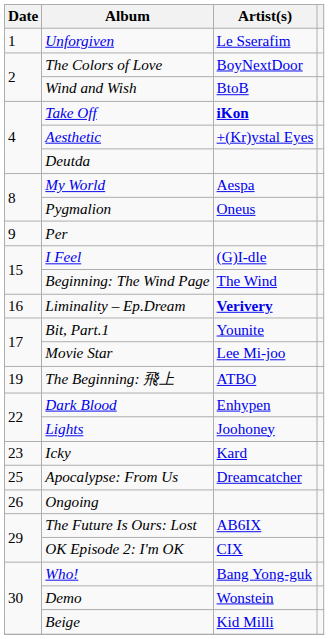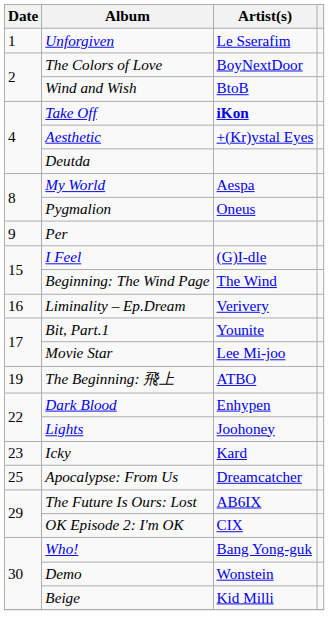 <table class="wikitable">
 <tr>
 <th>Date</th>
 <th>Album</th>
 <th>Artist(s)</th>
 <th></th>
 </tr>
 <tr>
 <td>1</td>
 <td><em><a href='#'>Unforgiven</a></em></td>
 <td><a href='#'>Le Sserafim</a></td>
 <td></td>
 </tr>
 <tr>
 <td rowspan="2">2</td>
 <td><em>The Colors of Love</em></td>
 <td><a href='#'>BoyNextDoor</a></td>
 <td></td>
 </tr>
 <tr>
 <td><em>Wind and Wish</em></td>
 <td><a href='#'>BtoB</a></td>
 <td></td>
 </tr>
 <tr>
 <td rowspan="3">4</td>
 <td><em><a href='#'>Take Off</a></em></td>
 <td><strong><a href='#'>iKon</a></strong></td>
 <td></td>
 </tr>
 <tr>
 <td><em><a href='#'>Aesthetic</a></em></td>
 <td><a href='#'>+(Kr)ystal Eyes</a></td>
 <td></td>
 </tr>
 <tr>
 <td><em>Deutda</em></td>
 <td></td>
 <td></td>
 </tr>
 <tr>
 <td rowspan="2">8</td>
 <td><em><a href='#'>My World</a></em></td>
 <td><a href='#'>Aespa</a></td>
 <td></td>
 </tr>
 <tr>
 <td><em>Pygmalion</em></td>
 <td><a href='#'>Oneus</a></td>
 <td></td>
 </tr>
 <tr>
 <td>9</td>
 <td><em>Per</em></td>
 <td></td>
 <td></td>
 </tr>
 <tr>
 <td rowspan="2">15</td>
 <td><em><a href='#'>I Feel</a></em></td>
 <td><a href='#'>(G)I-dle</a></td>
 <td></td>
 </tr>
 <tr>
 <td><em>Beginning: The Wind Page</em></td>
 <td><a href='#'>The Wind</a></td>
 <td></td>
 </tr>
 <tr>
 <td>16</td>
 <td><em>Liminality – Ep.Dream</em></td>
-<td><strong><a href='#'>Verivery</a></strong></td>
+<td><a href='#'>Verivery</a></td>
 <td></td>
 </tr>
 <tr>
 <td rowspan="2">17</td>
 <td><em>Bit, Part.1</em></td>
 <td><a href='#'>Younite</a></td>
 <td></td>
 </tr>
 <tr>
 <td><em>Movie Star</em></td>
 <td><a href='#'>Lee Mi-joo</a></td>
 <td></td>
 </tr>
 <tr>
 <td>19</td>
 <td><em>The Beginning: 飛上</em></td>
 <td><a href='#'>ATBO</a></td>
 <td></td>
 </tr>
 <tr>
 <td rowspan="2">22</td>
 <td><a href='#'><em>Dark Blood</em></a></td>
 <td><a href='#'>Enhypen</a></td>
 <td></td>
 </tr>
 <tr>
 <td><em><a href='#'>Lights</a></em></td>
 <td><a href='#'>Joohoney</a></td>
 <td></td>
 </tr>
 <tr>
 <td>23</td>
 <td><em>Icky</em></td>
 <td><a href='#'>Kard</a></td>
 <td></td>
 </tr>
 <tr>
 <td>25</td>
 <td><em>Apocalypse: From Us</em></td>
 <td><a href='#'>Dreamcatcher</a></td>
 <td></td>
 </tr>
 <tr>
-<td>26</td>
-<td><em>Ongoing</em></td>
-<td></td>
-<td></td>
-</tr>
-<tr>
 <td rowspan="2">29</td>
 <td><em>The Future Is Ours: Lost</em></td>
 <td><a href='#'>AB6IX</a></td>
 <td></td>
 </tr>
 <tr>
 <td><em>OK Episode 2: I'm OK</em></td>
 <td><a href='#'>CIX</a></td>
 <td></td>
 </tr>
 <tr>
 <td rowspan="3">30</td>
 <td><a href='#'><em>Who!</em></a></td>
 <td><a href='#'>Bang Yong-guk</a></td>
 <td></td>
 </tr>
 <tr>
 <td><em>Demo</em></td>
 <td><a href='#'>Wonstein</a></td>
 <td></td>
 </tr>
 <tr>
 <td><em>Beige</em></td>
 <td><a href='#'>Kid Milli</a></td>
 <td></td>
 </tr>
 <tr>
 </tr>
 </table>
